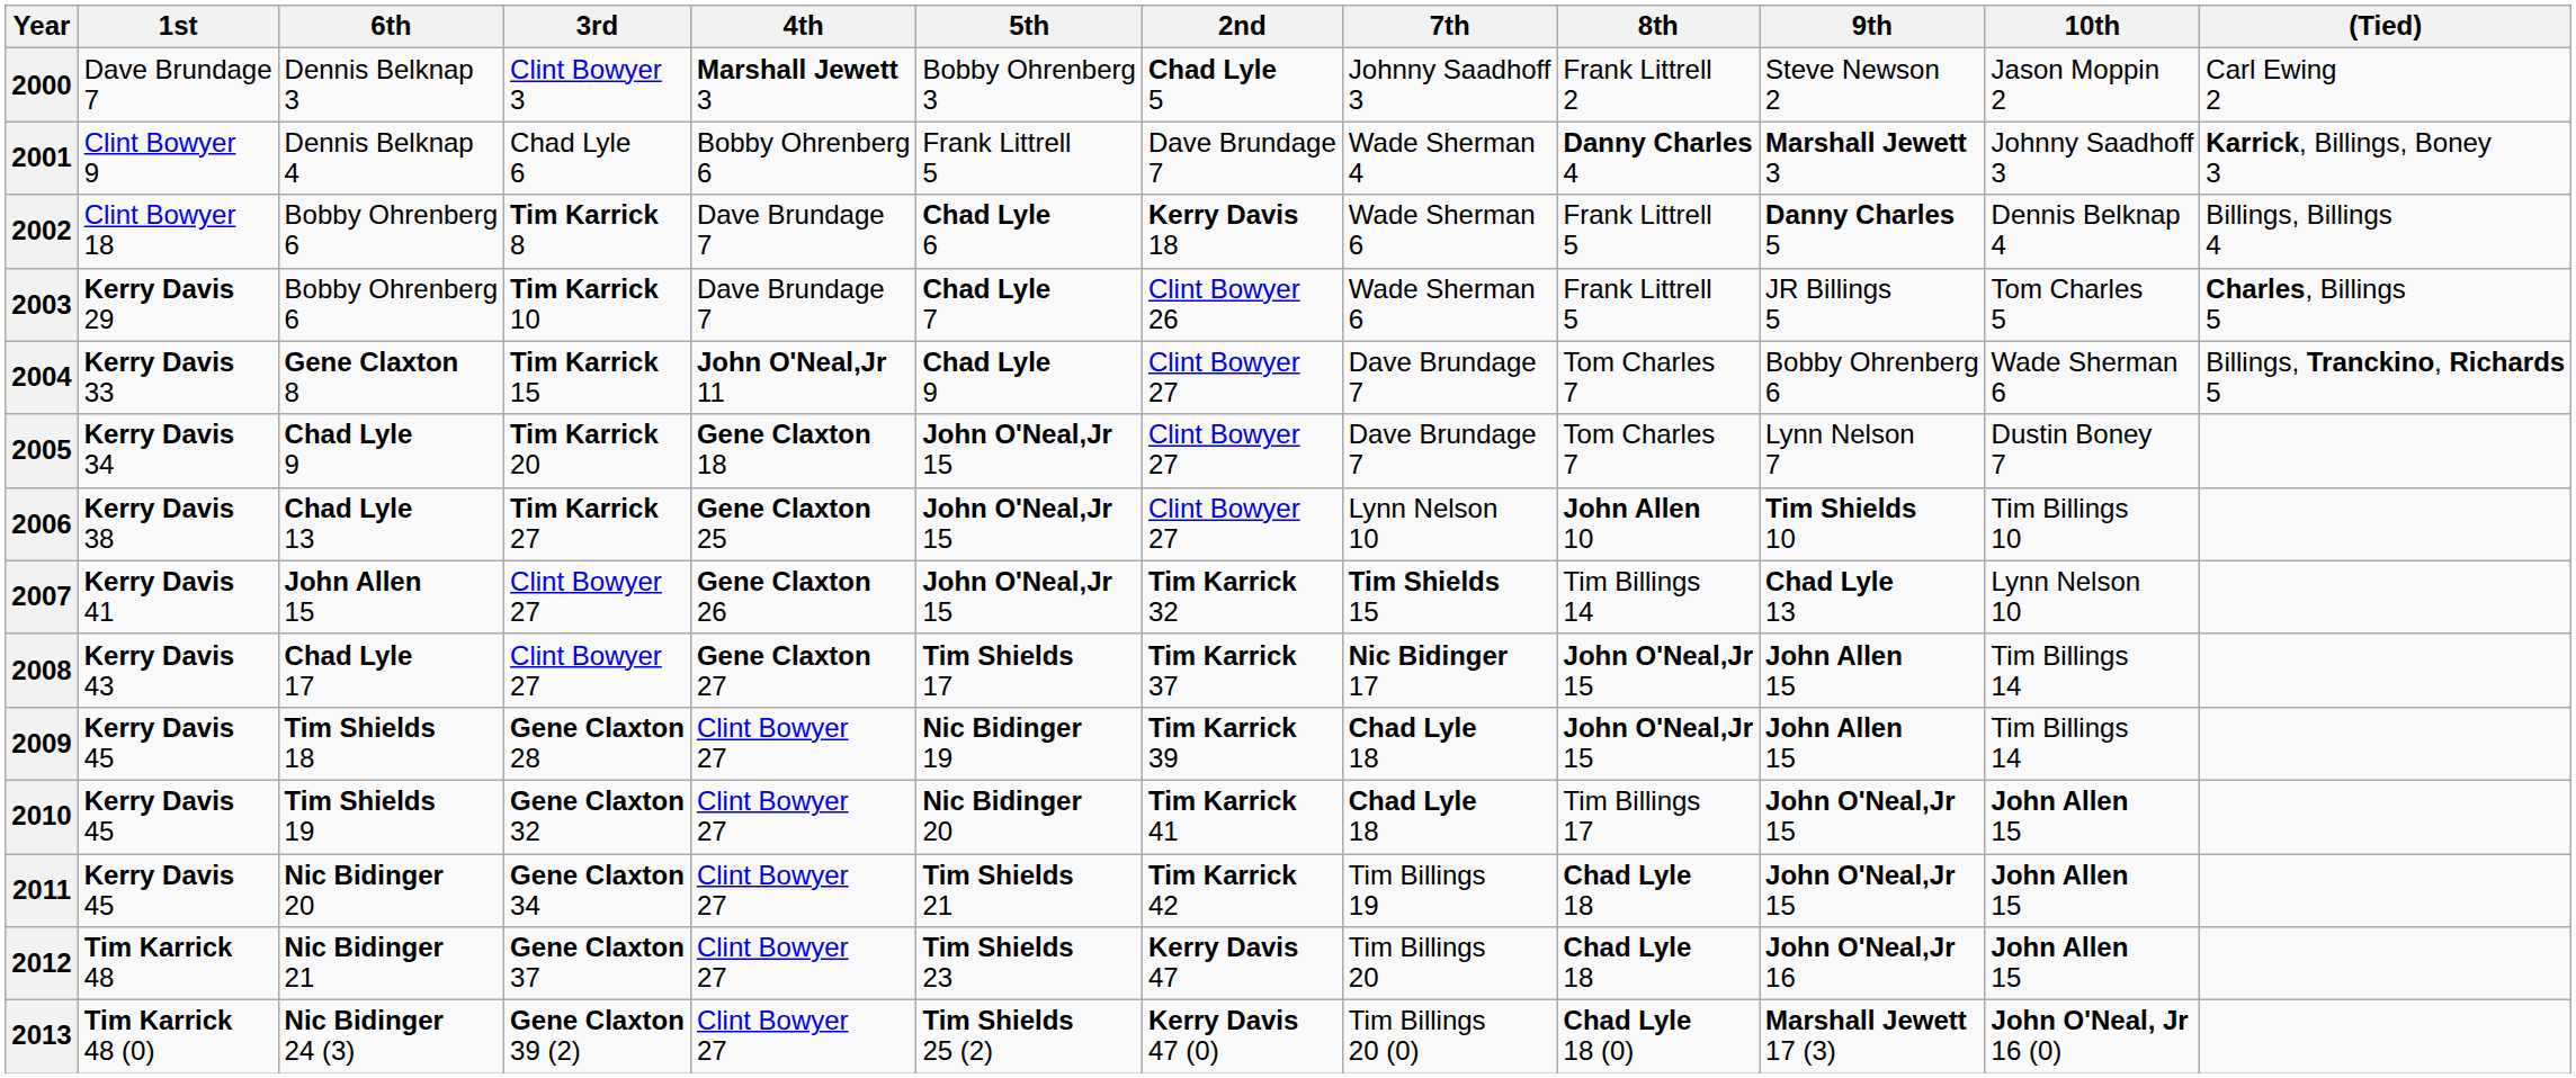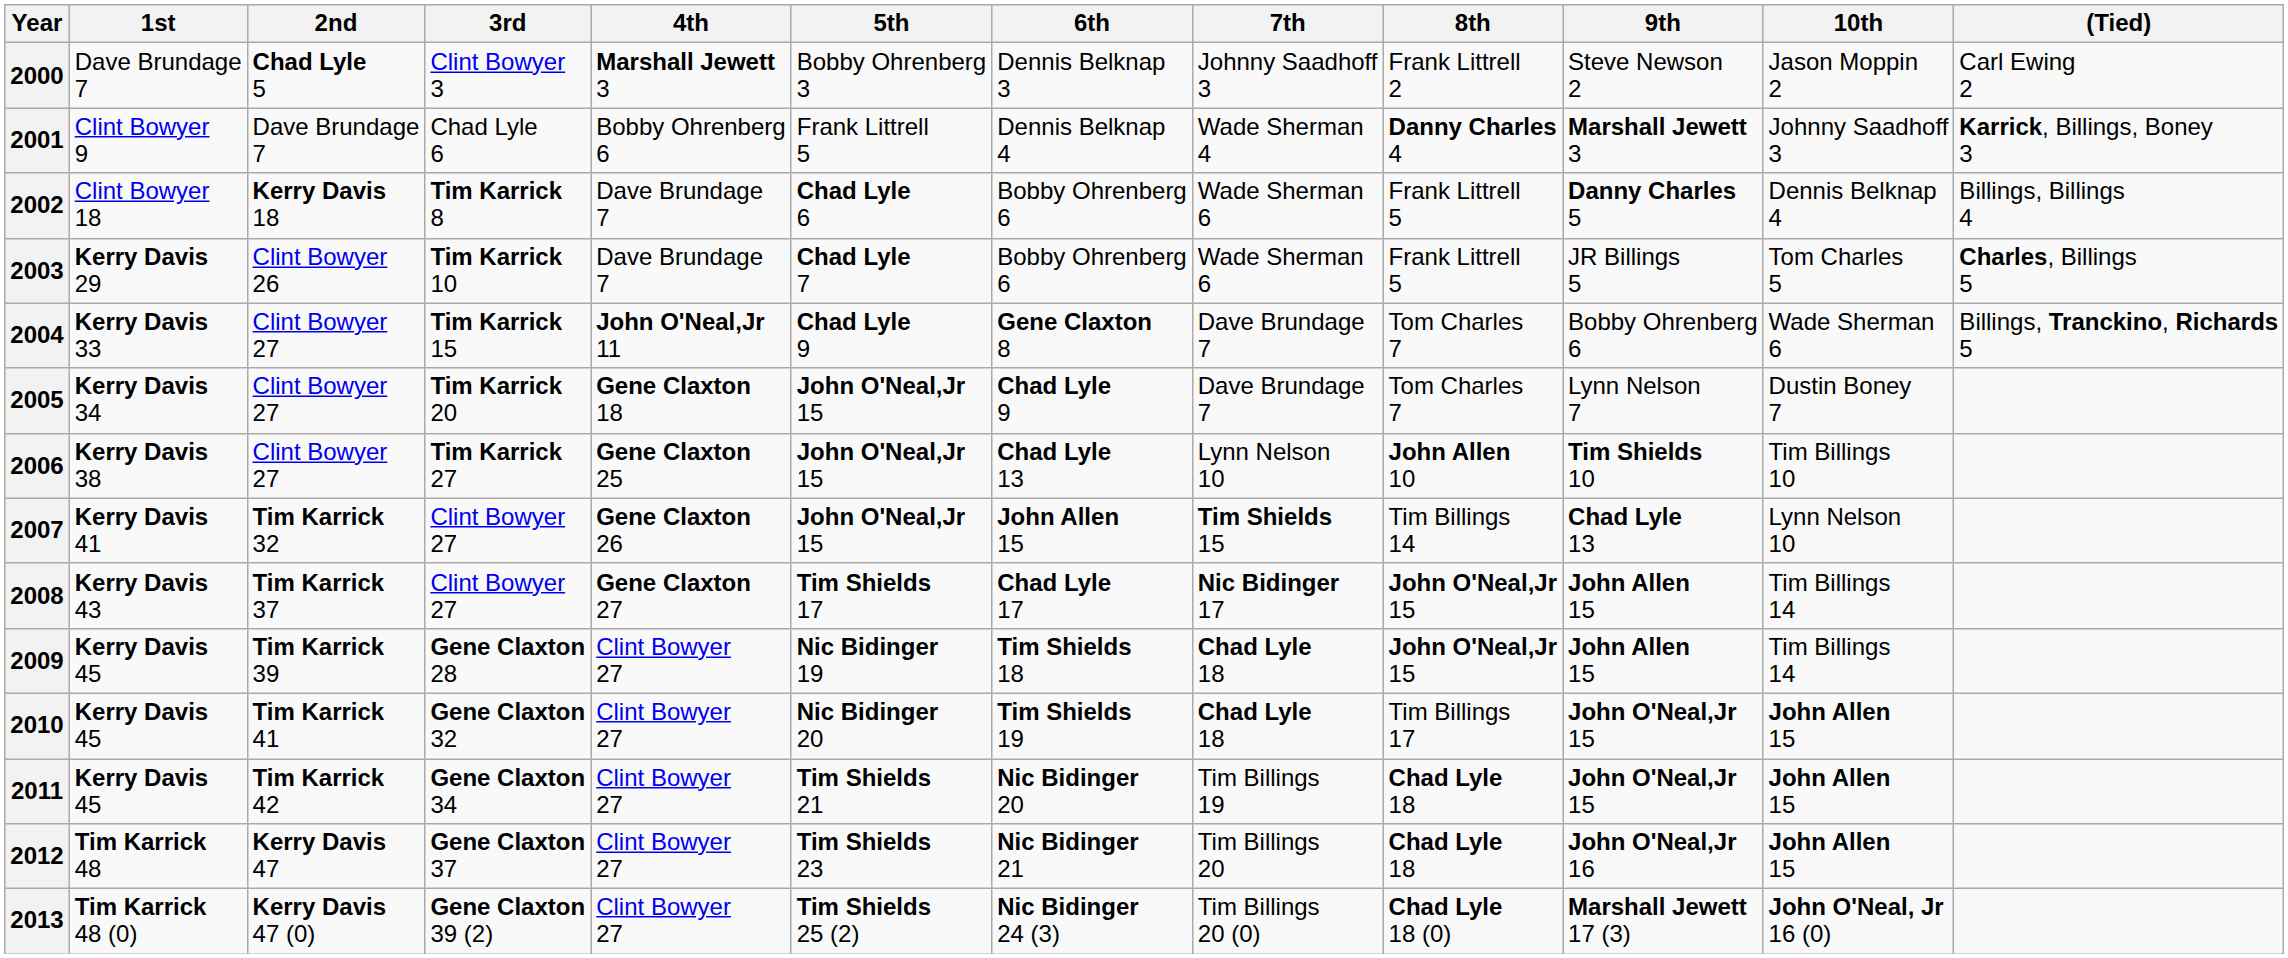 <table class="wikitable">
 <tr>
 <th>Year</th>
 <th>1st</th>
-<th>6th</th>
+<th>2nd</th>
 <th>3rd</th>
 <th>4th</th>
 <th>5th</th>
-<th>2nd</th>
+<th>6th</th>
 <th>7th</th>
 <th>8th</th>
 <th>9th</th>
 <th>10th</th>
 <th>(Tied)</th>
 </tr>
 <tr>
 <th>2000</th>
 <td>Dave Brundage <br> 7</td>
-<td>Dennis Belknap <br> 3</td>
+<td><strong>Chad Lyle</strong> <br> 5</td>
 <td><a href='#'>Clint Bowyer</a> <br> 3</td>
 <td><strong>Marshall Jewett</strong> <br> 3</td>
 <td>Bobby Ohrenberg <br> 3</td>
-<td><strong>Chad Lyle</strong> <br> 5</td>
+<td>Dennis Belknap <br> 3</td>
 <td>Johnny Saadhoff <br> 3</td>
 <td>Frank Littrell <br> 2</td>
 <td>Steve Newson <br> 2</td>
 <td>Jason Moppin <br> 2</td>
 <td>Carl Ewing <br> 2</td>
 </tr>
 <tr>
 <th>2001</th>
 <td><a href='#'>Clint Bowyer</a> <br> 9</td>
-<td>Dennis Belknap <br> 4</td>
+<td>Dave Brundage <br> 7</td>
 <td>Chad Lyle <br> 6</td>
 <td>Bobby Ohrenberg <br> 6</td>
 <td>Frank Littrell <br> 5</td>
-<td>Dave Brundage <br> 7</td>
+<td>Dennis Belknap <br> 4</td>
 <td>Wade Sherman <br> 4</td>
 <td><strong>Danny Charles</strong> <br> 4</td>
 <td><strong>Marshall Jewett</strong> <br> 3</td>
 <td>Johnny Saadhoff <br> 3</td>
 <td><strong>Karrick</strong>, Billings, Boney <br> 3</td>
 </tr>
 <tr>
 <th>2002</th>
 <td><a href='#'>Clint Bowyer</a> <br> 18</td>
-<td>Bobby Ohrenberg <br> 6</td>
+<td><strong>Kerry Davis</strong> <br> 18</td>
 <td><strong>Tim Karrick</strong> <br> 8</td>
 <td>Dave Brundage <br> 7</td>
 <td><strong>Chad Lyle</strong> <br> 6</td>
-<td><strong>Kerry Davis</strong> <br> 18</td>
+<td>Bobby Ohrenberg <br> 6</td>
 <td>Wade Sherman <br> 6</td>
 <td>Frank Littrell <br> 5</td>
 <td><strong>Danny Charles</strong> <br> 5</td>
 <td>Dennis Belknap <br> 4</td>
 <td>Billings, Billings <br> 4</td>
 </tr>
 <tr>
 <th>2003</th>
 <td><strong>Kerry Davis</strong> <br> 29</td>
-<td>Bobby Ohrenberg <br> 6</td>
+<td><a href='#'>Clint Bowyer</a> <br> 26</td>
 <td><strong>Tim Karrick</strong> <br> 10</td>
 <td>Dave Brundage <br> 7</td>
 <td><strong>Chad Lyle</strong> <br> 7</td>
-<td><a href='#'>Clint Bowyer</a> <br> 26</td>
+<td>Bobby Ohrenberg <br> 6</td>
 <td>Wade Sherman <br> 6</td>
 <td>Frank Littrell <br> 5</td>
 <td>JR Billings <br> 5</td>
 <td>Tom Charles <br> 5</td>
 <td><strong>Charles</strong>, Billings <br> 5</td>
 </tr>
 <tr>
 <th>2004</th>
 <td><strong>Kerry Davis</strong> <br> 33</td>
-<td><strong>Gene Claxton</strong> <br> 8</td>
+<td><a href='#'>Clint Bowyer</a> <br> 27</td>
 <td><strong>Tim Karrick</strong> <br> 15</td>
 <td><strong>John O'Neal,Jr</strong> <br> 11</td>
 <td><strong>Chad Lyle</strong> <br> 9</td>
-<td><a href='#'>Clint Bowyer</a> <br> 27</td>
+<td><strong>Gene Claxton</strong> <br> 8</td>
 <td>Dave Brundage <br> 7</td>
 <td>Tom Charles <br> 7</td>
 <td>Bobby Ohrenberg <br> 6</td>
 <td>Wade Sherman <br> 6</td>
 <td>Billings, <strong>Tranckino</strong>, <strong>Richards</strong> <br> 5</td>
 </tr>
 <tr>
 <th>2005</th>
 <td><strong>Kerry Davis</strong> <br> 34</td>
-<td><strong>Chad Lyle</strong> <br> 9</td>
+<td><a href='#'>Clint Bowyer</a> <br> 27</td>
 <td><strong>Tim Karrick</strong> <br> 20</td>
 <td><strong>Gene Claxton</strong> <br> 18</td>
 <td><strong>John O'Neal,Jr</strong> <br> 15</td>
-<td><a href='#'>Clint Bowyer</a> <br> 27</td>
+<td><strong>Chad Lyle</strong> <br> 9</td>
 <td>Dave Brundage <br> 7</td>
 <td>Tom Charles <br> 7</td>
 <td>Lynn Nelson <br> 7</td>
 <td>Dustin Boney <br> 7</td>
 <td></td>
 </tr>
 <tr>
 <th>2006</th>
 <td><strong>Kerry Davis</strong> <br> 38</td>
-<td><strong>Chad Lyle</strong> <br> 13</td>
+<td><a href='#'>Clint Bowyer</a> <br> 27</td>
 <td><strong>Tim Karrick</strong> <br> 27</td>
 <td><strong>Gene Claxton</strong> <br> 25</td>
 <td><strong>John O'Neal,Jr</strong> <br> 15</td>
-<td><a href='#'>Clint Bowyer</a> <br> 27</td>
+<td><strong>Chad Lyle</strong> <br> 13</td>
 <td>Lynn Nelson <br> 10</td>
 <td><strong>John Allen</strong> <br> 10</td>
 <td><strong>Tim Shields</strong> <br> 10</td>
 <td>Tim Billings <br> 10</td>
 <td></td>
 </tr>
 <tr>
 <th>2007</th>
 <td><strong>Kerry Davis</strong> <br> 41</td>
-<td><strong>John Allen</strong> <br> 15</td>
+<td><strong>Tim Karrick</strong> <br> 32</td>
 <td><a href='#'>Clint Bowyer</a> <br> 27</td>
 <td><strong>Gene Claxton</strong> <br> 26</td>
 <td><strong>John O'Neal,Jr</strong> <br> 15</td>
-<td><strong>Tim Karrick</strong> <br> 32</td>
+<td><strong>John Allen</strong> <br> 15</td>
 <td><strong>Tim Shields</strong> <br> 15</td>
 <td>Tim Billings <br> 14</td>
 <td><strong>Chad Lyle</strong> <br> 13</td>
 <td>Lynn Nelson <br> 10</td>
 <td></td>
 </tr>
 <tr>
 <th>2008</th>
 <td><strong>Kerry Davis</strong> <br> 43</td>
-<td><strong>Chad Lyle</strong> <br> 17</td>
+<td><strong>Tim Karrick</strong> <br> 37</td>
 <td><a href='#'>Clint Bowyer</a> <br> 27</td>
 <td><strong>Gene Claxton</strong> <br> 27</td>
 <td><strong>Tim Shields</strong> <br> 17</td>
-<td><strong>Tim Karrick</strong> <br> 37</td>
+<td><strong>Chad Lyle</strong> <br> 17</td>
 <td><strong>Nic Bidinger</strong> <br> 17</td>
 <td><strong>John O'Neal,Jr</strong> <br> 15</td>
 <td><strong>John Allen</strong> <br> 15</td>
 <td>Tim Billings <br> 14</td>
 <td></td>
 </tr>
 <tr>
 <th>2009</th>
 <td><strong>Kerry Davis</strong> <br> 45</td>
-<td><strong>Tim Shields</strong> <br> 18</td>
+<td><strong>Tim Karrick</strong> <br> 39</td>
 <td><strong>Gene Claxton</strong> <br> 28</td>
 <td><a href='#'>Clint Bowyer</a> <br> 27</td>
 <td><strong>Nic Bidinger</strong> <br> 19</td>
-<td><strong>Tim Karrick</strong> <br> 39</td>
+<td><strong>Tim Shields</strong> <br> 18</td>
 <td><strong>Chad Lyle</strong> <br> 18</td>
 <td><strong>John O'Neal,Jr</strong> <br> 15</td>
 <td><strong>John Allen</strong> <br> 15</td>
 <td>Tim Billings <br> 14</td>
 <td></td>
 </tr>
 <tr>
 <th>2010</th>
 <td><strong>Kerry Davis</strong> <br> 45</td>
-<td><strong>Tim Shields</strong> <br> 19</td>
+<td><strong>Tim Karrick</strong> <br> 41</td>
 <td><strong>Gene Claxton</strong> <br> 32</td>
 <td><a href='#'>Clint Bowyer</a> <br> 27</td>
 <td><strong>Nic Bidinger</strong> <br> 20</td>
-<td><strong>Tim Karrick</strong> <br> 41</td>
+<td><strong>Tim Shields</strong> <br> 19</td>
 <td><strong>Chad Lyle</strong> <br> 18</td>
 <td>Tim Billings <br> 17</td>
 <td><strong>John O'Neal,Jr</strong> <br> 15</td>
 <td><strong>John Allen</strong> <br> 15</td>
 <td></td>
 </tr>
 <tr>
 <th>2011</th>
 <td><strong>Kerry Davis</strong> <br> 45</td>
-<td><strong>Nic Bidinger</strong> <br> 20</td>
+<td><strong>Tim Karrick</strong> <br> 42</td>
 <td><strong>Gene Claxton</strong> <br> 34</td>
 <td><a href='#'>Clint Bowyer</a> <br> 27</td>
 <td><strong>Tim Shields</strong> <br> 21</td>
-<td><strong>Tim Karrick</strong> <br> 42</td>
+<td><strong>Nic Bidinger</strong> <br> 20</td>
 <td>Tim Billings <br> 19</td>
 <td><strong>Chad Lyle</strong> <br> 18</td>
 <td><strong>John O'Neal,Jr</strong> <br> 15</td>
 <td><strong>John Allen</strong> <br> 15</td>
 <td></td>
 </tr>
 <tr>
 <th>2012</th>
 <td><strong>Tim Karrick</strong> <br> 48</td>
-<td><strong>Nic Bidinger</strong> <br> 21</td>
+<td><strong>Kerry Davis</strong> <br> 47</td>
 <td><strong>Gene Claxton</strong> <br> 37</td>
 <td><a href='#'>Clint Bowyer</a> <br> 27</td>
 <td><strong>Tim Shields</strong> <br> 23</td>
-<td><strong>Kerry Davis</strong> <br> 47</td>
+<td><strong>Nic Bidinger</strong> <br> 21</td>
 <td>Tim Billings <br> 20</td>
 <td><strong>Chad Lyle</strong> <br> 18</td>
 <td><strong>John O'Neal,Jr</strong> <br> 16</td>
 <td><strong>John Allen</strong> <br> 15</td>
 <td></td>
 </tr>
 <tr>
 <th>2013</th>
 <td><strong>Tim Karrick</strong> <br> 48 (0)</td>
-<td><strong>Nic Bidinger</strong> <br> 24 (3)</td>
+<td><strong>Kerry Davis</strong> <br> 47 (0)</td>
 <td><strong>Gene Claxton</strong> <br> 39 (2)</td>
 <td><a href='#'>Clint Bowyer</a> <br> 27</td>
 <td><strong>Tim Shields</strong> <br> 25 (2)</td>
-<td><strong>Kerry Davis</strong> <br> 47 (0)</td>
+<td><strong>Nic Bidinger</strong> <br> 24 (3)</td>
 <td>Tim Billings <br> 20 (0)</td>
 <td><strong>Chad Lyle</strong> <br> 18 (0)</td>
 <td><strong>Marshall Jewett</strong> <br> 17 (3)</td>
 <td><strong>John O'Neal, Jr</strong> <br> 16 (0)</td>
 <td></td>
 </tr>
 </table>
